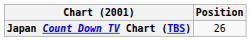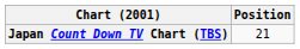 <table class="wikitable plainrowheaders" style="text-align:center;">
 <tr>
 <th scope="col">Chart (2001)</th>
 <th scope="col">Position</th>
 </tr>
 <tr>
 <th scope="row">Japan <em><a href='#'>Count Down TV</a></em> Chart (<a href='#'>TBS</a>)</th>
-<td style="text-align:center;">26</td>
+<td style="text-align:center;">21</td>
 </tr>
 </table>
